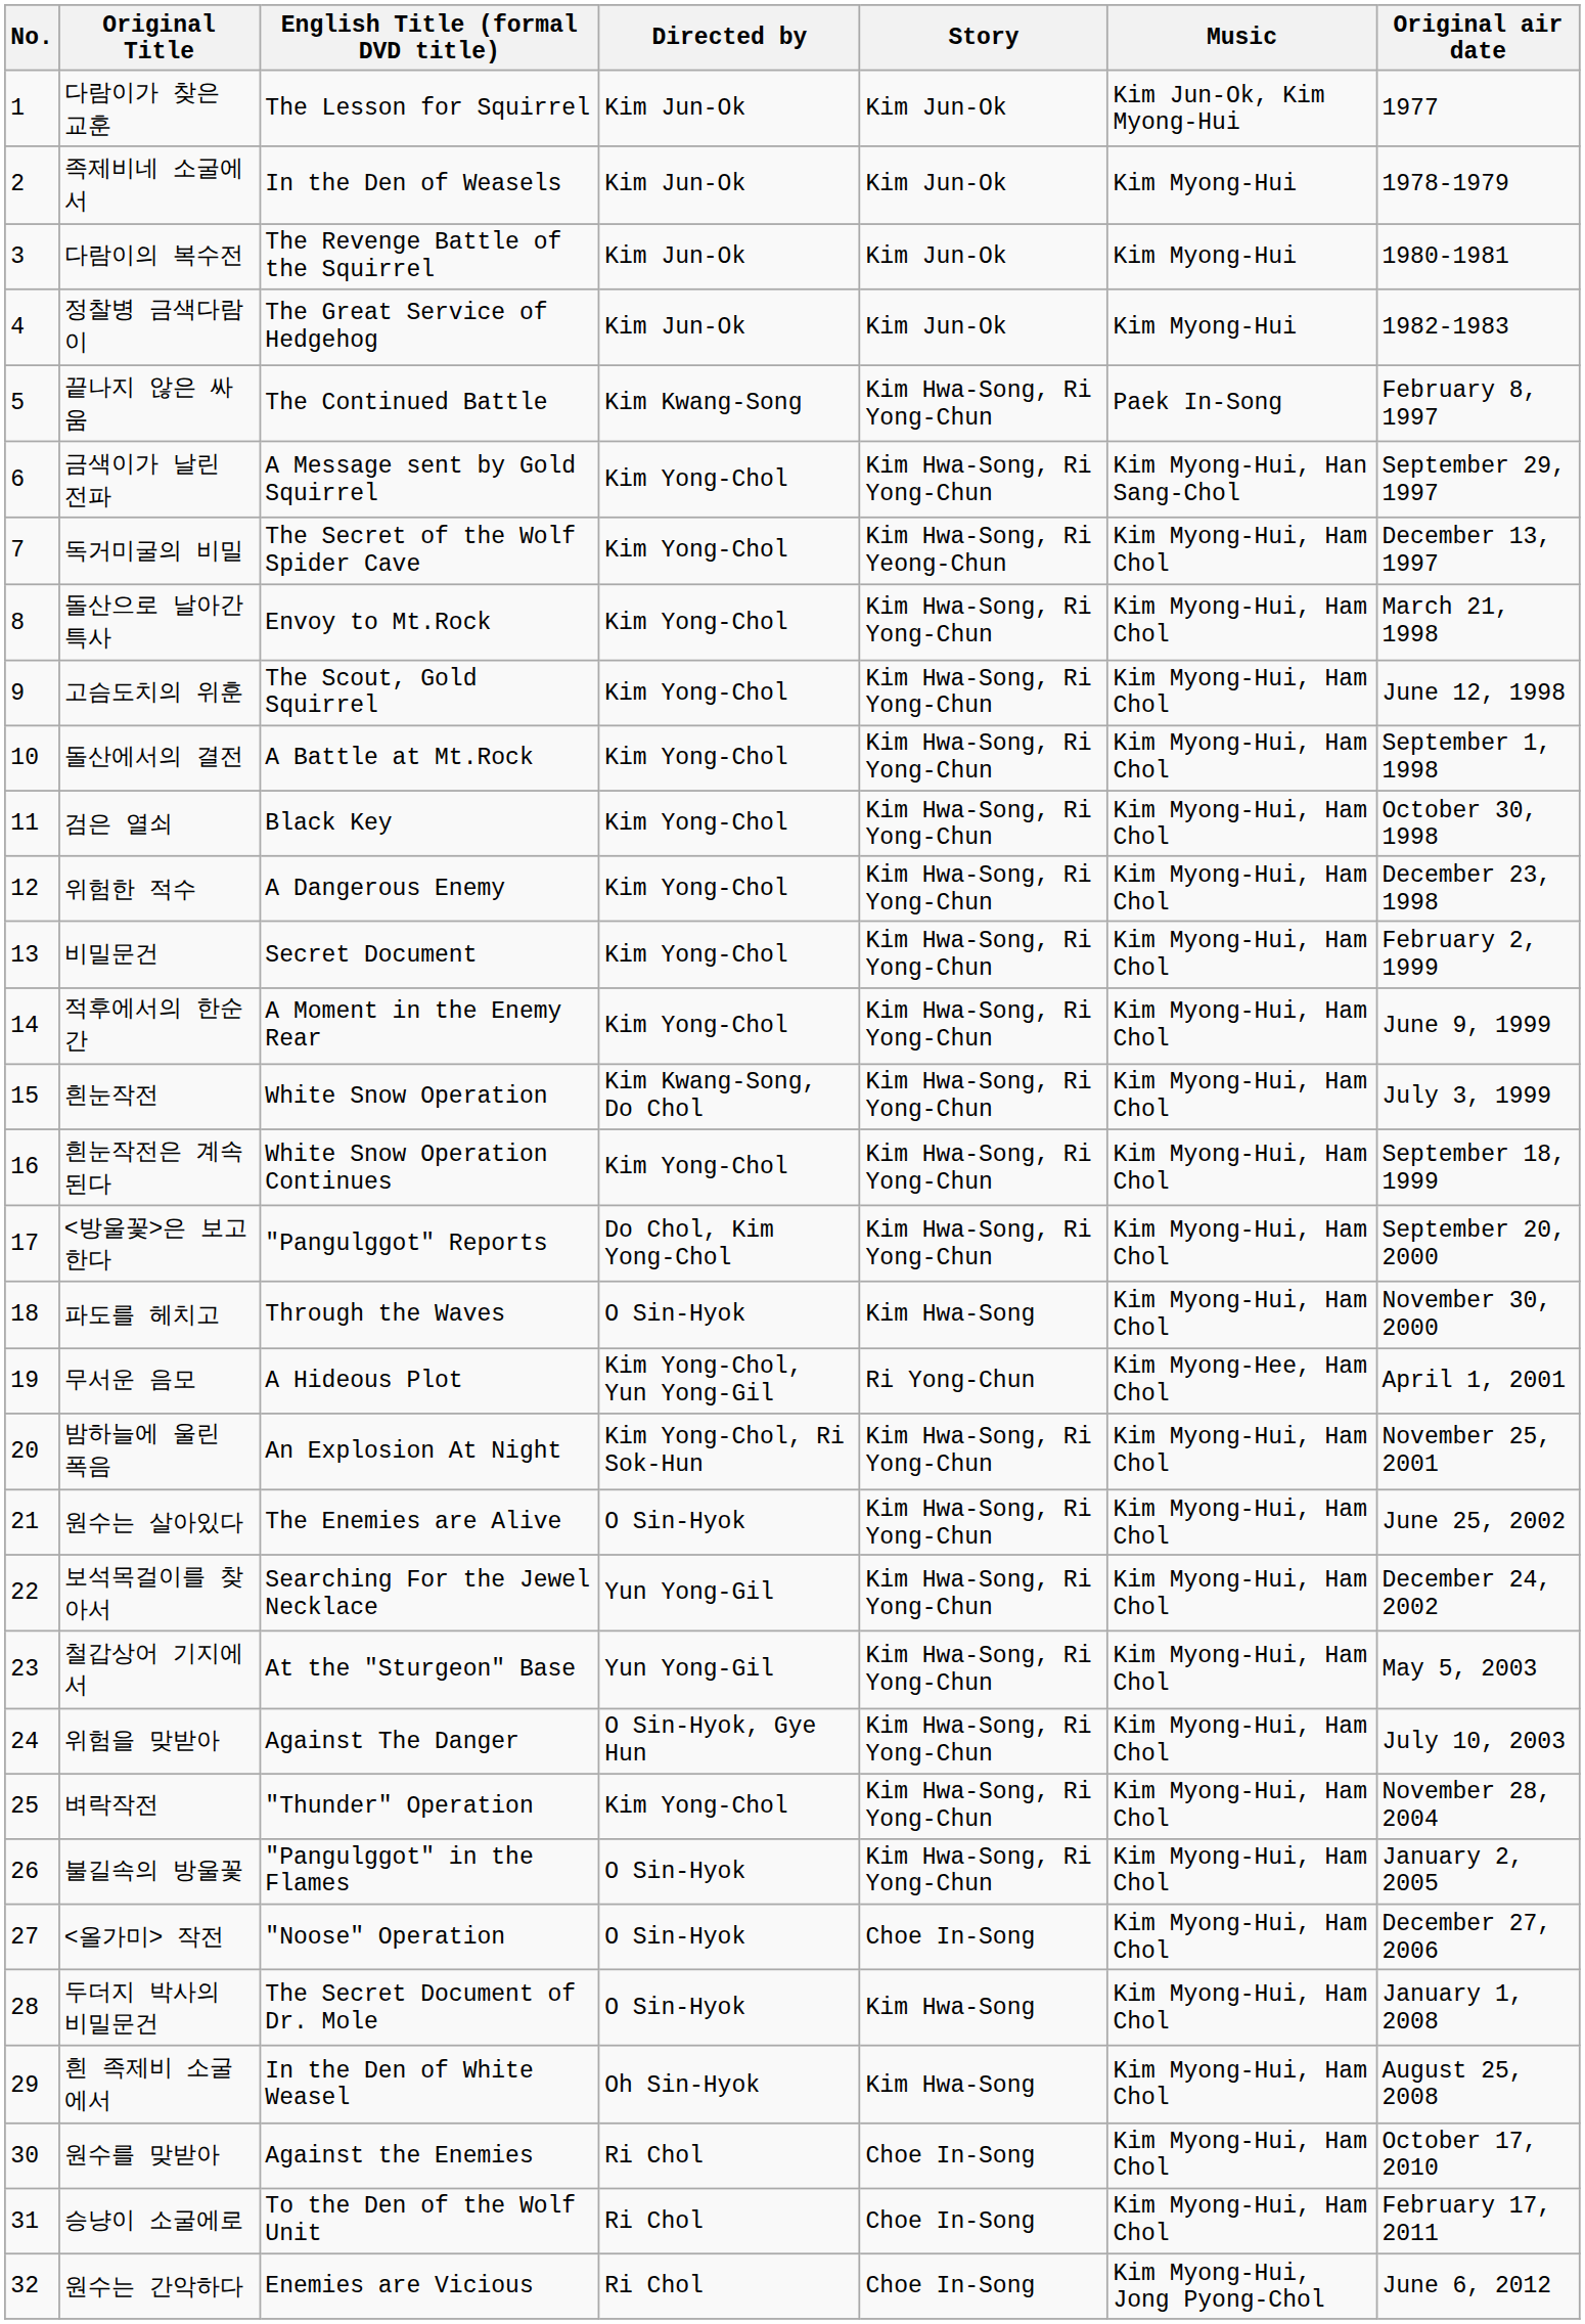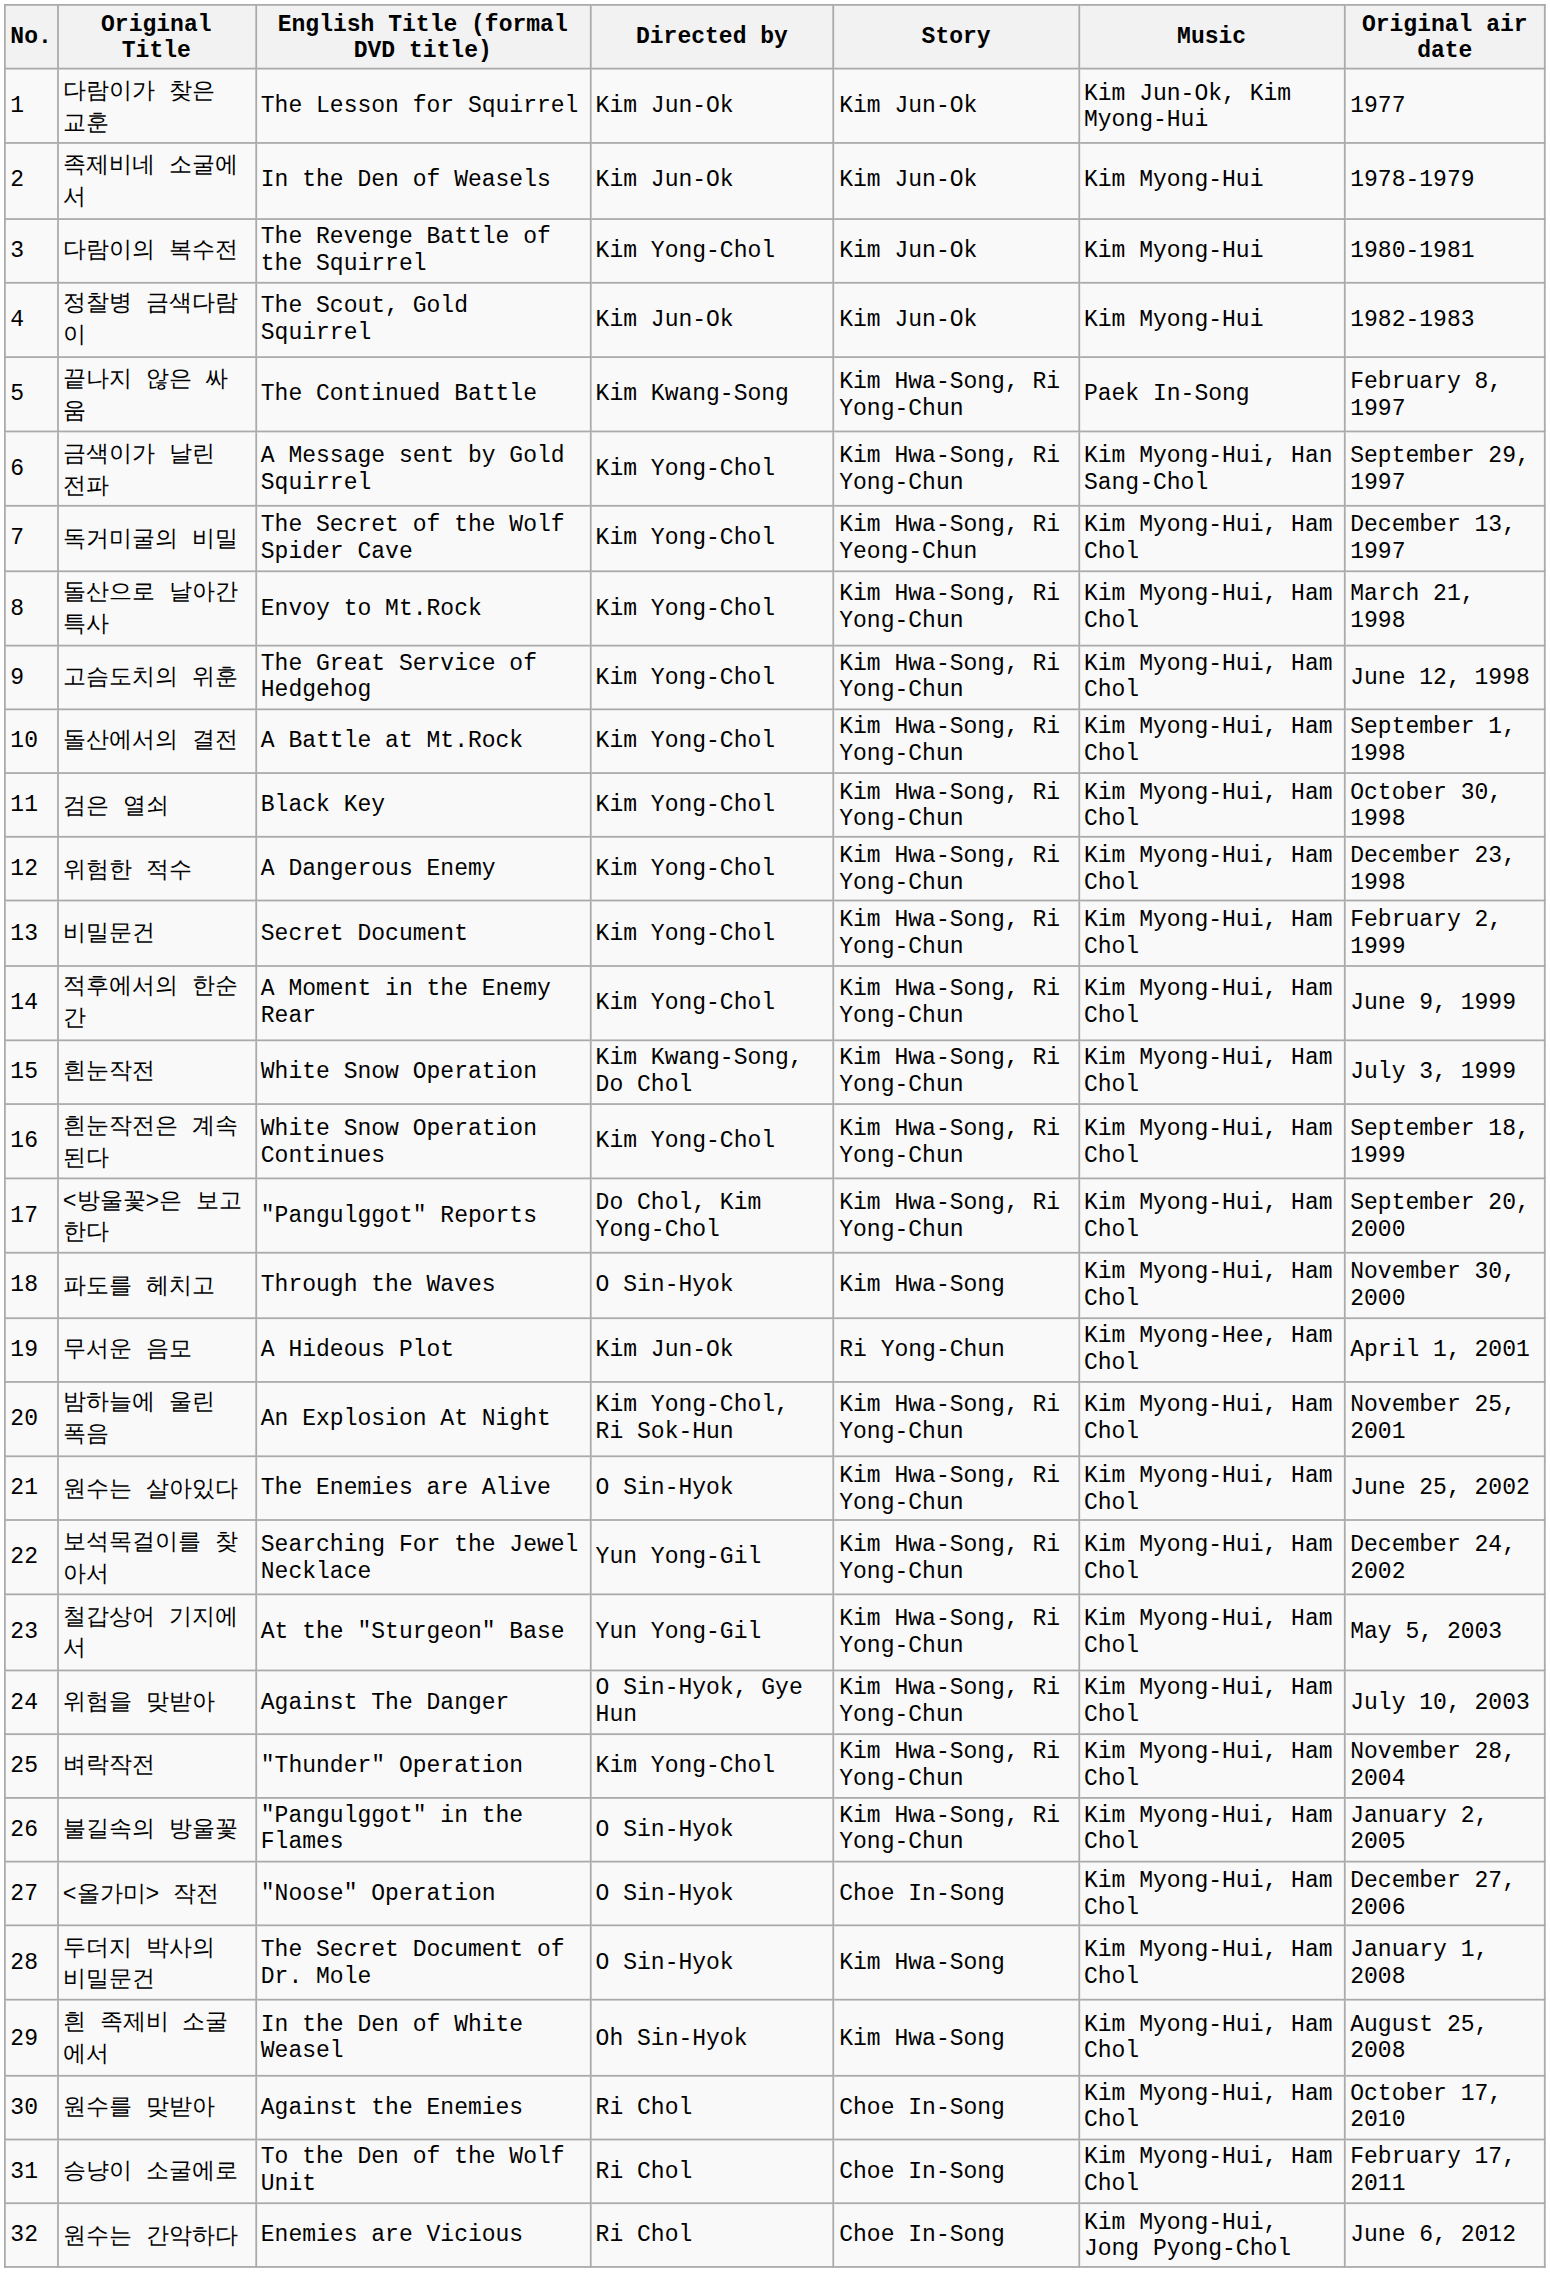 <table class="wikitable">
 <tr>
 <th>No.</th>
 <th>Original Title</th>
 <th>English Title (formal DVD title)</th>
 <th>Directed by</th>
 <th>Story</th>
 <th>Music</th>
 <th>Original air date</th>
 </tr>
 <tr>
 <td>1</td>
 <td>다람이가 찾은 교훈</td>
 <td>The Lesson for Squirrel</td>
 <td>Kim Jun-Ok</td>
 <td>Kim Jun-Ok</td>
 <td>Kim Jun-Ok, Kim Myong-Hui</td>
 <td>1977</td>
 </tr>
 <tr>
 <td>2</td>
 <td>족제비네 소굴에서</td>
 <td>In the Den of Weasels</td>
 <td>Kim Jun-Ok</td>
 <td>Kim Jun-Ok</td>
 <td>Kim Myong-Hui</td>
 <td>1978-1979</td>
 </tr>
 <tr>
 <td>3</td>
 <td>다람이의 복수전</td>
 <td>The Revenge Battle of the Squirrel</td>
-<td>Kim Jun-Ok</td>
+<td>Kim Yong-Chol</td>
 <td>Kim Jun-Ok</td>
 <td>Kim Myong-Hui</td>
 <td>1980-1981</td>
 </tr>
 <tr>
 <td>4</td>
 <td>정찰병 금색다람이</td>
-<td>The Great Service of Hedgehog</td>
+<td>The Scout, Gold Squirrel</td>
 <td>Kim Jun-Ok</td>
 <td>Kim Jun-Ok</td>
 <td>Kim Myong-Hui</td>
 <td>1982-1983</td>
 </tr>
 <tr>
 <td>5</td>
 <td>끝나지 않은 싸움</td>
 <td>The Continued Battle</td>
 <td>Kim Kwang-Song</td>
 <td>Kim Hwa-Song, Ri Yong-Chun</td>
 <td>Paek In-Song</td>
 <td>February 8, 1997</td>
 </tr>
 <tr>
 <td>6</td>
 <td>금색이가 날린 전파</td>
 <td>A Message sent by Gold Squirrel</td>
 <td>Kim Yong-Chol</td>
 <td>Kim Hwa-Song, Ri Yong-Chun</td>
 <td>Kim Myong-Hui, Han Sang-Chol</td>
 <td>September 29, 1997</td>
 </tr>
 <tr>
 <td>7</td>
 <td>독거미굴의 비밀</td>
 <td>The Secret of the Wolf Spider Cave</td>
 <td>Kim Yong-Chol</td>
 <td>Kim Hwa-Song, Ri Yeong-Chun</td>
 <td>Kim Myong-Hui, Ham Chol</td>
 <td>December 13, 1997</td>
 </tr>
 <tr>
 <td>8</td>
 <td>돌산으로 날아간 특사</td>
 <td>Envoy to Mt.Rock</td>
 <td>Kim Yong-Chol</td>
 <td>Kim Hwa-Song, Ri Yong-Chun</td>
 <td>Kim Myong-Hui, Ham Chol</td>
 <td>March 21, 1998</td>
 </tr>
 <tr>
 <td>9</td>
 <td>고슴도치의 위훈</td>
-<td>The Scout, Gold Squirrel</td>
+<td>The Great Service of Hedgehog</td>
 <td>Kim Yong-Chol</td>
 <td>Kim Hwa-Song, Ri Yong-Chun</td>
 <td>Kim Myong-Hui, Ham Chol</td>
 <td>June 12, 1998</td>
 </tr>
 <tr>
 <td>10</td>
 <td>돌산에서의 결전</td>
 <td>A Battle at Mt.Rock</td>
 <td>Kim Yong-Chol</td>
 <td>Kim Hwa-Song, Ri Yong-Chun</td>
 <td>Kim Myong-Hui, Ham Chol</td>
 <td>September 1, 1998</td>
 </tr>
 <tr>
 <td>11</td>
 <td>검은 열쇠</td>
 <td>Black Key</td>
 <td>Kim Yong-Chol</td>
 <td>Kim Hwa-Song, Ri Yong-Chun</td>
 <td>Kim Myong-Hui, Ham Chol</td>
 <td>October 30, 1998</td>
 </tr>
 <tr>
 <td>12</td>
 <td>위험한 적수</td>
 <td>A Dangerous Enemy</td>
 <td>Kim Yong-Chol</td>
 <td>Kim Hwa-Song, Ri Yong-Chun</td>
 <td>Kim Myong-Hui, Ham Chol</td>
 <td>December 23, 1998</td>
 </tr>
 <tr>
 <td>13</td>
 <td>비밀문건</td>
 <td>Secret Document</td>
 <td>Kim Yong-Chol</td>
 <td>Kim Hwa-Song, Ri Yong-Chun</td>
 <td>Kim Myong-Hui, Ham Chol</td>
 <td>February 2, 1999</td>
 </tr>
 <tr>
 <td>14</td>
 <td>적후에서의 한순간</td>
 <td>A Moment in the Enemy Rear</td>
 <td>Kim Yong-Chol</td>
 <td>Kim Hwa-Song, Ri Yong-Chun</td>
 <td>Kim Myong-Hui, Ham Chol</td>
 <td>June 9, 1999</td>
 </tr>
 <tr>
 <td>15</td>
 <td>흰눈작전</td>
 <td>White Snow Operation</td>
 <td>Kim Kwang-Song, Do Chol</td>
 <td>Kim Hwa-Song, Ri Yong-Chun</td>
 <td>Kim Myong-Hui, Ham Chol</td>
 <td>July 3, 1999</td>
 </tr>
 <tr>
 <td>16</td>
 <td>흰눈작전은 계속 된다</td>
 <td>White Snow Operation Continues</td>
 <td>Kim Yong-Chol</td>
 <td>Kim Hwa-Song, Ri Yong-Chun</td>
 <td>Kim Myong-Hui, Ham Chol</td>
 <td>September 18, 1999</td>
 </tr>
 <tr>
 <td>17</td>
 <td><방울꽃>은 보고한다</td>
 <td>"Pangulggot" Reports</td>
 <td>Do Chol, Kim Yong-Chol</td>
 <td>Kim Hwa-Song, Ri Yong-Chun</td>
 <td>Kim Myong-Hui, Ham Chol</td>
 <td>September 20, 2000</td>
 </tr>
 <tr>
 <td>18</td>
 <td>파도를 헤치고</td>
 <td>Through the Waves</td>
 <td>O Sin-Hyok</td>
 <td>Kim Hwa-Song</td>
 <td>Kim Myong-Hui, Ham Chol</td>
 <td>November 30, 2000</td>
 </tr>
 <tr>
 <td>19</td>
 <td>무서운 음모</td>
 <td>A Hideous Plot</td>
-<td>Kim Yong-Chol, Yun Yong-Gil</td>
+<td>Kim Jun-Ok</td>
 <td>Ri Yong-Chun</td>
 <td>Kim Myong-Hee, Ham Chol</td>
 <td>April 1, 2001</td>
 </tr>
 <tr>
 <td>20</td>
 <td>밤하늘에 울린 폭음</td>
 <td>An Explosion At Night</td>
 <td>Kim Yong-Chol, Ri Sok-Hun</td>
 <td>Kim Hwa-Song, Ri Yong-Chun</td>
 <td>Kim Myong-Hui, Ham Chol</td>
 <td>November 25, 2001</td>
 </tr>
 <tr>
 <td>21</td>
 <td>원수는 살아있다</td>
 <td>The Enemies are Alive</td>
 <td>O Sin-Hyok</td>
 <td>Kim Hwa-Song, Ri Yong-Chun</td>
 <td>Kim Myong-Hui, Ham Chol</td>
 <td>June 25, 2002</td>
 </tr>
 <tr>
 <td>22</td>
 <td>보석목걸이를 찾아서</td>
 <td>Searching For the Jewel Necklace</td>
 <td>Yun Yong-Gil</td>
 <td>Kim Hwa-Song, Ri Yong-Chun</td>
 <td>Kim Myong-Hui, Ham Chol</td>
 <td>December 24, 2002</td>
 </tr>
 <tr>
 <td>23</td>
 <td>철갑상어 기지에서</td>
 <td>At the "Sturgeon" Base</td>
 <td>Yun Yong-Gil</td>
 <td>Kim Hwa-Song, Ri Yong-Chun</td>
 <td>Kim Myong-Hui, Ham Chol</td>
 <td>May 5, 2003</td>
 </tr>
 <tr>
 <td>24</td>
 <td>위험을 맞받아</td>
 <td>Against The Danger</td>
 <td>O Sin-Hyok, Gye Hun</td>
 <td>Kim Hwa-Song, Ri Yong-Chun</td>
 <td>Kim Myong-Hui, Ham Chol</td>
 <td>July 10, 2003</td>
 </tr>
 <tr>
 <td>25</td>
 <td>벼락작전</td>
 <td>"Thunder" Operation</td>
 <td>Kim Yong-Chol</td>
 <td>Kim Hwa-Song, Ri Yong-Chun</td>
 <td>Kim Myong-Hui, Ham Chol</td>
 <td>November 28, 2004</td>
 </tr>
 <tr>
 <td>26</td>
 <td>불길속의 방울꽃</td>
 <td>"Pangulggot" in the Flames</td>
 <td>O Sin-Hyok</td>
 <td>Kim Hwa-Song, Ri Yong-Chun</td>
 <td>Kim Myong-Hui, Ham Chol</td>
 <td>January 2, 2005</td>
 </tr>
 <tr>
 <td>27</td>
 <td><올가미> 작전</td>
 <td>"Noose" Operation</td>
 <td>O Sin-Hyok</td>
 <td>Choe In-Song</td>
 <td>Kim Myong-Hui, Ham Chol</td>
 <td>December 27, 2006</td>
 </tr>
 <tr>
 <td>28</td>
 <td>두더지 박사의 비밀문건</td>
 <td>The Secret Document of Dr. Mole</td>
 <td>O Sin-Hyok</td>
 <td>Kim Hwa-Song</td>
 <td>Kim Myong-Hui, Ham Chol</td>
 <td>January 1, 2008</td>
 </tr>
 <tr>
 <td>29</td>
 <td>흰 족제비 소굴에서</td>
 <td>In the Den of White Weasel</td>
 <td>Oh Sin-Hyok</td>
 <td>Kim Hwa-Song</td>
 <td>Kim Myong-Hui, Ham Chol</td>
 <td>August 25, 2008</td>
 </tr>
 <tr>
 <td>30</td>
 <td>원수를 맞받아</td>
 <td>Against the Enemies</td>
 <td>Ri Chol</td>
 <td>Choe In-Song</td>
 <td>Kim Myong-Hui, Ham Chol</td>
 <td>October 17, 2010</td>
 </tr>
 <tr>
 <td>31</td>
 <td>승냥이 소굴에로</td>
 <td>To the Den of the Wolf Unit</td>
 <td>Ri Chol</td>
 <td>Choe In-Song</td>
 <td>Kim Myong-Hui, Ham Chol</td>
 <td>February 17, 2011</td>
 </tr>
 <tr>
 <td>32</td>
 <td>원수는 간악하다</td>
 <td>Enemies are Vicious</td>
 <td>Ri Chol</td>
 <td>Choe In-Song</td>
 <td>Kim Myong-Hui, Jong Pyong-Chol</td>
 <td>June 6, 2012</td>
 </tr>
 </table>
